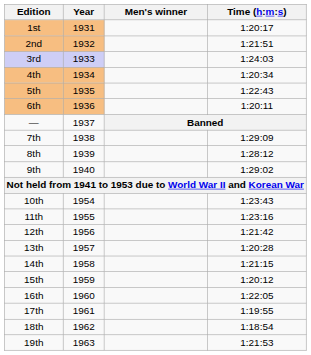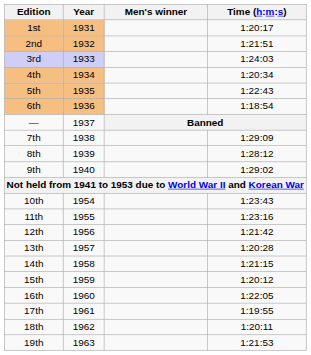 <table class="wikitable" style="text-align:center">
 <tr>
 <th>Edition</th>
 <th>Year</th>
 <th>Men's winner</th>
 <th>Time (<a href='#'>h</a>:<a href='#'>m</a>:<a href='#'>s</a>)</th>
 </tr>
 <tr>
 <td bgcolor=#F7BE81>1st</td>
 <td bgcolor=#F7BE81>1931</td>
 <td align=left></td>
 <td>1:20:17</td>
 </tr>
 <tr>
 <td bgcolor=#F7BE81>2nd</td>
 <td bgcolor=#F7BE81>1932</td>
 <td align=left></td>
 <td>1:21:51</td>
 </tr>
 <tr>
 <td bgcolor=#CECEF6>3rd</td>
 <td bgcolor=#CECEF6>1933</td>
 <td align=left></td>
 <td>1:24:03</td>
 </tr>
 <tr>
 <td bgcolor=#F7BE81>4th</td>
 <td bgcolor=#F7BE81>1934</td>
 <td align=left></td>
 <td>1:20:34</td>
 </tr>
 <tr>
 <td bgcolor=#F7BE81>5th</td>
 <td bgcolor=#F7BE81>1935</td>
 <td align=left></td>
 <td>1:22:43</td>
 </tr>
 <tr>
 <td bgcolor=#F7BE81>6th</td>
 <td bgcolor=#F7BE81>1936</td>
 <td align=left></td>
-<td>1:20:11</td>
+<td>1:18:54</td>
 </tr>
 <tr>
 <td>—</td>
 <td>1937</td>
 <th colspan=2>Banned</th>
 </tr>
 <tr>
 <td>7th</td>
 <td>1938</td>
 <td align=left></td>
 <td>1:29:09</td>
 </tr>
 <tr>
 <td>8th</td>
 <td>1939</td>
 <td align=left></td>
 <td>1:28:12</td>
 </tr>
 <tr>
 <td>9th</td>
 <td>1940</td>
 <td align=left></td>
 <td>1:29:02</td>
 </tr>
 <tr>
 <th colspan=4>Not held from 1941 to 1953 due to <a href='#'>World War II</a> and <a href='#'>Korean War</a></th>
 </tr>
 <tr>
 <td>10th</td>
 <td>1954</td>
 <td align=left></td>
 <td>1:23:43</td>
 </tr>
 <tr>
 <td>11th</td>
 <td>1955</td>
 <td align=left></td>
 <td>1:23:16</td>
 </tr>
 <tr>
 <td>12th</td>
 <td>1956</td>
 <td align=left></td>
 <td>1:21:42</td>
 </tr>
 <tr>
 <td>13th</td>
 <td>1957</td>
 <td align=left></td>
 <td>1:20:28</td>
 </tr>
 <tr>
 <td>14th</td>
 <td>1958</td>
 <td align=left></td>
 <td>1:21:15</td>
 </tr>
 <tr>
 <td>15th</td>
 <td>1959</td>
 <td align=left></td>
 <td>1:20:12</td>
 </tr>
 <tr>
 <td>16th</td>
 <td>1960</td>
 <td align=left></td>
 <td>1:22:05</td>
 </tr>
 <tr>
 <td>17th</td>
 <td>1961</td>
 <td align=left></td>
 <td>1:19:55</td>
 </tr>
 <tr>
 <td>18th</td>
 <td>1962</td>
 <td align=left></td>
-<td>1:18:54</td>
+<td>1:20:11</td>
 </tr>
 <tr>
 <td>19th</td>
 <td>1963</td>
 <td align=left></td>
 <td>1:21:53</td>
 </tr>
 </table>
